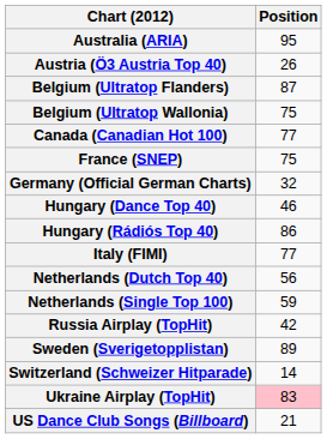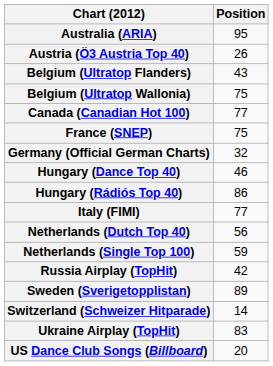 <table class="wikitable plainrowheaders sortable">
 <tr>
 <th scope="col">Chart (2012)</th>
 <th scope="col">Position</th>
 </tr>
 <tr>
 <th scope="row">Australia (<a href='#'>ARIA</a>)</th>
 <td style="text-align:center;">95</td>
 </tr>
 <tr>
 <th scope="row">Austria (<a href='#'>Ö3 Austria Top 40</a>)</th>
 <td style="text-align:center;">26</td>
 </tr>
 <tr>
 <th scope="row">Belgium (<a href='#'>Ultratop</a> Flanders)</th>
-<td style="text-align:center;">87</td>
+<td style="text-align:center;">43</td>
 </tr>
 <tr>
 <th scope="row">Belgium (<a href='#'>Ultratop</a> Wallonia)</th>
 <td style="text-align:center;">75</td>
 </tr>
 <tr>
 <th scope="row">Canada (<a href='#'>Canadian Hot 100</a>)</th>
 <td style="text-align:center;">77</td>
 </tr>
 <tr>
 <th scope="row">France (<a href='#'>SNEP</a>)</th>
 <td style="text-align:center;">75</td>
 </tr>
 <tr>
 <th scope="row">Germany (Official German Charts)</th>
 <td style="text-align:center;">32</td>
 </tr>
 <tr>
 <th scope="row">Hungary (<a href='#'>Dance Top 40</a>)</th>
 <td style="text-align:center;">46</td>
 </tr>
 <tr>
 <th scope="row">Hungary (<a href='#'>Rádiós Top 40</a>)</th>
 <td style="text-align:center;">86</td>
 </tr>
 <tr>
 <th scope="row">Italy (FIMI)</th>
 <td style="text-align:center;">77</td>
 </tr>
 <tr>
 <th scope="row">Netherlands (<a href='#'>Dutch Top 40</a>)</th>
 <td style="text-align:center;">56</td>
 </tr>
 <tr>
 <th scope="row">Netherlands (<a href='#'>Single Top 100</a>)</th>
 <td style="text-align:center;">59</td>
 </tr>
 <tr>
 <th scope="row">Russia Airplay (<a href='#'>TopHit</a>)</th>
 <td style="text-align:center;">42</td>
 </tr>
 <tr>
 <th scope="row">Sweden (<a href='#'>Sverigetopplistan</a>)</th>
 <td style="text-align:center;">89</td>
 </tr>
 <tr>
 <th scope="row">Switzerland (<a href='#'>Schweizer Hitparade</a>)</th>
 <td style="text-align:center;">14</td>
 </tr>
 <tr>
 <th scope="row">Ukraine Airplay (<a href='#'>TopHit</a>)</th>
-<td style="background: pink; text-align:center;">83</td>
+<td style="text-align:center;">83</td>
 </tr>
 <tr>
 <th scope="row">US <a href='#'>Dance Club Songs</a> (<em><a href='#'>Billboard</a></em>)</th>
-<td style="text-align:center;">21</td>
+<td style="text-align:center;">20</td>
 </tr>
 </table>
